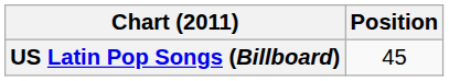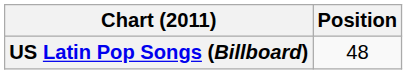 <table class="wikitable plainrowheaders" style="text-align:center">
 <tr>
 <th scope="col">Chart (2011)</th>
 <th scope="col">Position</th>
 </tr>
 <tr>
 <th scope="row">US <a href='#'>Latin Pop Songs</a> (<em>Billboard</em>)</th>
-<td>45</td>
+<td>48</td>
 </tr>
 </table>
